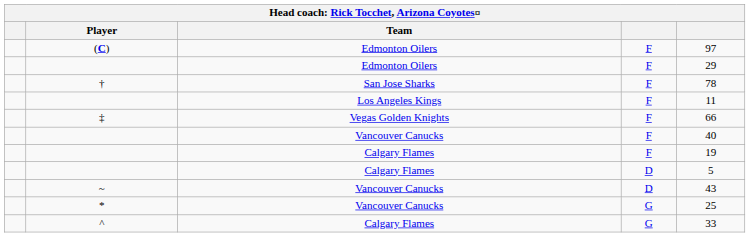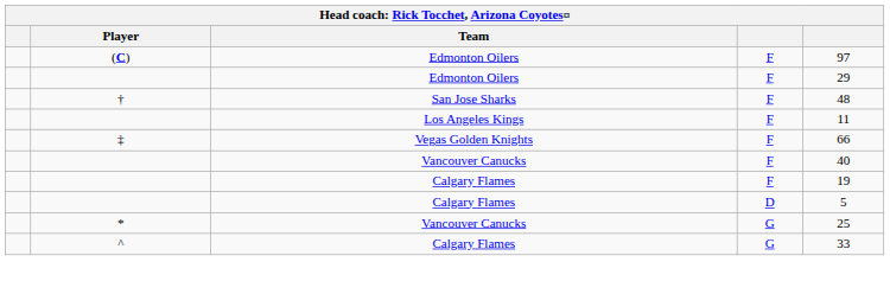 <table class="wikitable sortable" style="text-align:center" width="85%">
 <tr>
 <th colspan=5>Head coach:  <a href='#'>Rick Tocchet</a>, <a href='#'>Arizona Coyotes</a>¤</th>
 </tr>
 <tr>
 <th></th>
 <th>Player</th>
 <th>Team</th>
 <th></th>
 <th></th>
 </tr>
 <tr>
 <td></td>
 <td> (<strong><a href='#'>C</a></strong>)</td>
 <td><a href='#'>Edmonton Oilers</a></td>
 <td><a href='#'>F</a></td>
 <td>97</td>
 </tr>
 <tr>
 <td></td>
 <td></td>
 <td><a href='#'>Edmonton Oilers</a></td>
 <td><a href='#'>F</a></td>
 <td>29</td>
 </tr>
 <tr>
 <td></td>
 <td>†</td>
 <td><a href='#'>San Jose Sharks</a></td>
 <td><a href='#'>F</a></td>
-<td>78</td>
+<td>48</td>
 </tr>
 <tr>
 <td></td>
 <td></td>
 <td><a href='#'>Los Angeles Kings</a></td>
 <td><a href='#'>F</a></td>
 <td>11</td>
 </tr>
 <tr>
 <td></td>
 <td>‡</td>
 <td><a href='#'>Vegas Golden Knights</a></td>
 <td><a href='#'>F</a></td>
 <td>66</td>
 </tr>
 <tr>
 <td></td>
 <td></td>
 <td><a href='#'>Vancouver Canucks</a></td>
 <td><a href='#'>F</a></td>
 <td>40</td>
 </tr>
 <tr>
 <td></td>
 <td></td>
 <td><a href='#'>Calgary Flames</a></td>
 <td><a href='#'>F</a></td>
 <td>19</td>
 </tr>
 <tr>
 <td></td>
 <td></td>
 <td><a href='#'>Calgary Flames</a></td>
 <td><a href='#'>D</a></td>
 <td>5</td>
 </tr>
 <tr>
 <td></td>
-<td>~</td>
-<td><a href='#'>Vancouver Canucks</a></td>
-<td><a href='#'>D</a></td>
-<td>43</td>
-</tr>
-<tr>
-<td></td>
 <td>*</td>
 <td><a href='#'>Vancouver Canucks</a></td>
 <td><a href='#'>G</a></td>
 <td>25</td>
 </tr>
 <tr>
 <td></td>
 <td>^</td>
 <td><a href='#'>Calgary Flames</a></td>
 <td><a href='#'>G</a></td>
 <td>33</td>
 </tr>
 </table>
